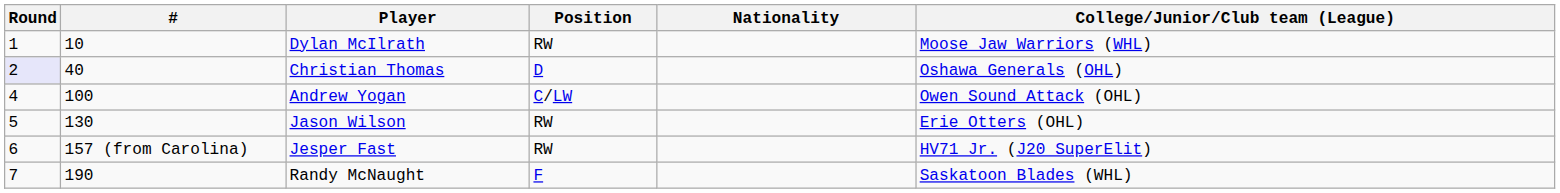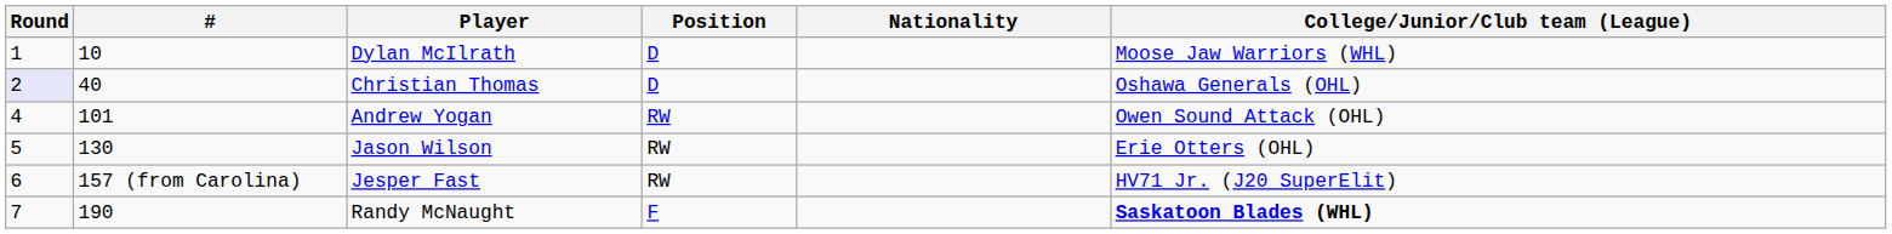 <table class="wikitable">
 <tr>
 <th bgcolor="#DDDDFF" width="2.00%">Round</th>
 <th bgcolor="#DDDDFF" width="14.75%">#</th>
 <th bgcolor="#DDDDFF" width="16.0%">Player</th>
 <th bgcolor="#DDDDFF" width="8.25%">Position</th>
 <th bgcolor="#DDDDFF" width="17.0%">Nationality</th>
 <th bgcolor="#DDDDFF" width="92.0%">College/Junior/Club team (League)</th>
 </tr>
 <tr>
 <td>1</td>
 <td>10</td>
 <td><a href='#'>Dylan McIlrath</a></td>
-<td>RW</td>
+<td><a href='#'>D</a></td>
 <td></td>
 <td><a href='#'>Moose Jaw Warriors</a> (<a href='#'>WHL</a>)</td>
 </tr>
 <tr>
 <td style="background: lavender;">2</td>
 <td>40</td>
 <td><a href='#'>Christian Thomas</a></td>
 <td><a href='#'>D</a></td>
 <td></td>
 <td><a href='#'>Oshawa Generals</a> (<a href='#'>OHL</a>)</td>
 </tr>
 <tr>
 <td>4</td>
-<td>100</td>
+<td>101</td>
 <td><a href='#'>Andrew Yogan</a></td>
-<td><a href='#'>C</a>/<a href='#'>LW</a></td>
+<td><a href='#'>RW</a></td>
 <td></td>
 <td><a href='#'>Owen Sound Attack</a> (OHL)</td>
 </tr>
 <tr>
 <td>5</td>
 <td>130</td>
 <td><a href='#'>Jason Wilson</a></td>
 <td>RW</td>
 <td></td>
 <td><a href='#'>Erie Otters</a> (OHL)</td>
 </tr>
 <tr>
 <td>6</td>
 <td>157 (from Carolina)</td>
 <td><a href='#'>Jesper Fast</a></td>
 <td>RW</td>
 <td></td>
 <td><a href='#'>HV71 Jr.</a> (<a href='#'>J20 SuperElit</a>)</td>
 </tr>
 <tr>
 <td>7</td>
 <td>190</td>
 <td>Randy McNaught</td>
 <td><a href='#'>F</a></td>
 <td></td>
-<td><a href='#'>Saskatoon Blades</a> (WHL)</td>
+<td><strong><a href='#'>Saskatoon Blades</a> (WHL)</strong></td>
 </tr>
 </table>
